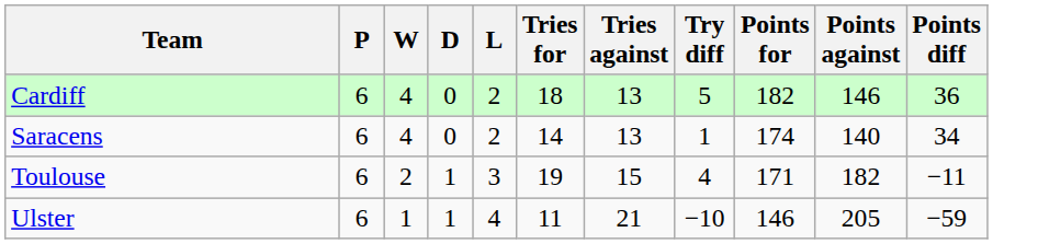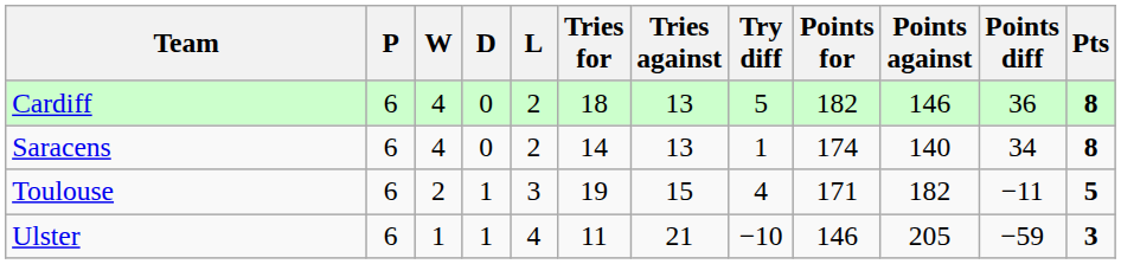 <table class="wikitable" style="text-align: center">
 <tr>
 <th width="200">Team</th>
 <th width="20">P</th>
 <th width="20">W</th>
 <th width="20">D</th>
 <th width="20">L</th>
 <th width="20">Tries for</th>
 <th width="20">Tries against</th>
 <th width="30">Try diff</th>
 <th width="20">Points for</th>
 <th width="20">Points against</th>
 <th width="25">Points diff</th>
+<th width="20">Pts</th>
 </tr>
 <tr bgcolor="#ccffcc">
 <td align="left"> <a href='#'>Cardiff</a></td>
 <td>6</td>
 <td>4</td>
 <td>0</td>
 <td>2</td>
 <td>18</td>
 <td>13</td>
 <td>5</td>
 <td>182</td>
 <td>146</td>
 <td>36</td>
+<td><strong>8</strong></td>
 </tr>
 <tr>
 <td align="left"> <a href='#'>Saracens</a></td>
 <td>6</td>
 <td>4</td>
 <td>0</td>
 <td>2</td>
 <td>14</td>
 <td>13</td>
 <td>1</td>
 <td>174</td>
 <td>140</td>
 <td>34</td>
+<td><strong>8</strong></td>
 </tr>
 <tr>
 <td align="left"> <a href='#'>Toulouse</a></td>
 <td>6</td>
 <td>2</td>
 <td>1</td>
 <td>3</td>
 <td>19</td>
 <td>15</td>
 <td>4</td>
 <td>171</td>
 <td>182</td>
 <td>−11</td>
+<td><strong>5</strong></td>
 </tr>
 <tr>
 <td align="left"> <a href='#'>Ulster</a></td>
 <td>6</td>
 <td>1</td>
 <td>1</td>
 <td>4</td>
 <td>11</td>
 <td>21</td>
 <td>−10</td>
 <td>146</td>
 <td>205</td>
 <td>−59</td>
+<td><strong>3</strong></td>
 </tr>
 </table>
